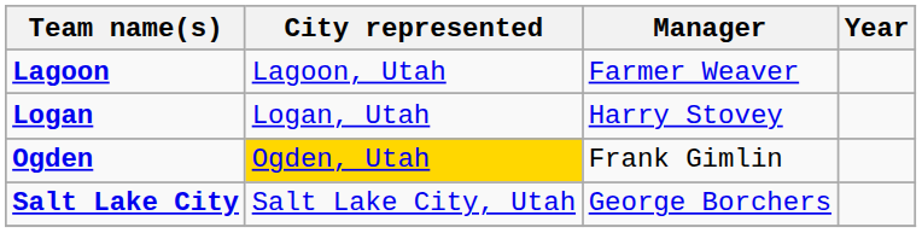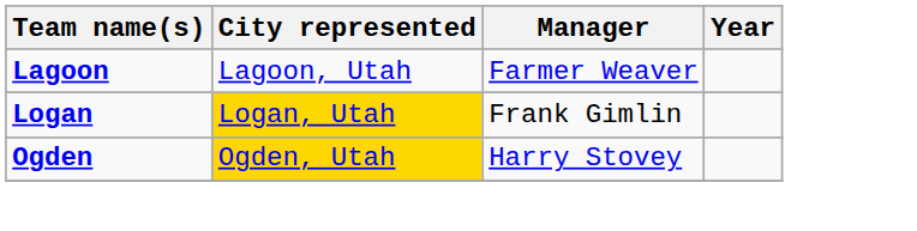 <table class="wikitable">
 <tr>
 <th>Team name(s)</th>
 <th>City represented</th>
 <th>Manager</th>
 <th>Year</th>
 </tr>
 <tr>
 <td><strong><a href='#'>Lagoon</a></strong></td>
 <td><a href='#'>Lagoon, Utah</a></td>
 <td><a href='#'>Farmer Weaver</a></td>
 <td></td>
 </tr>
 <tr>
 <td><strong><a href='#'>Logan</a></strong></td>
-<td><a href='#'>Logan, Utah</a></td>
-<td><a href='#'>Harry Stovey</a></td>
+<td style="background: gold;"><a href='#'>Logan, Utah</a></td>
+<td>Frank Gimlin</td>
 <td></td>
 </tr>
 <tr>
 <td><strong><a href='#'>Ogden</a></strong></td>
 <td style="background: gold;"><a href='#'>Ogden, Utah</a></td>
-<td>Frank Gimlin</td>
-<td></td>
-</tr>
-<tr>
-<td><strong><a href='#'>Salt Lake City</a></strong></td>
-<td><a href='#'>Salt Lake City, Utah</a></td>
-<td><a href='#'>George Borchers</a></td>
+<td><a href='#'>Harry Stovey</a></td>
 <td></td>
 </tr>
 <tr>
 </tr>
 </table>
